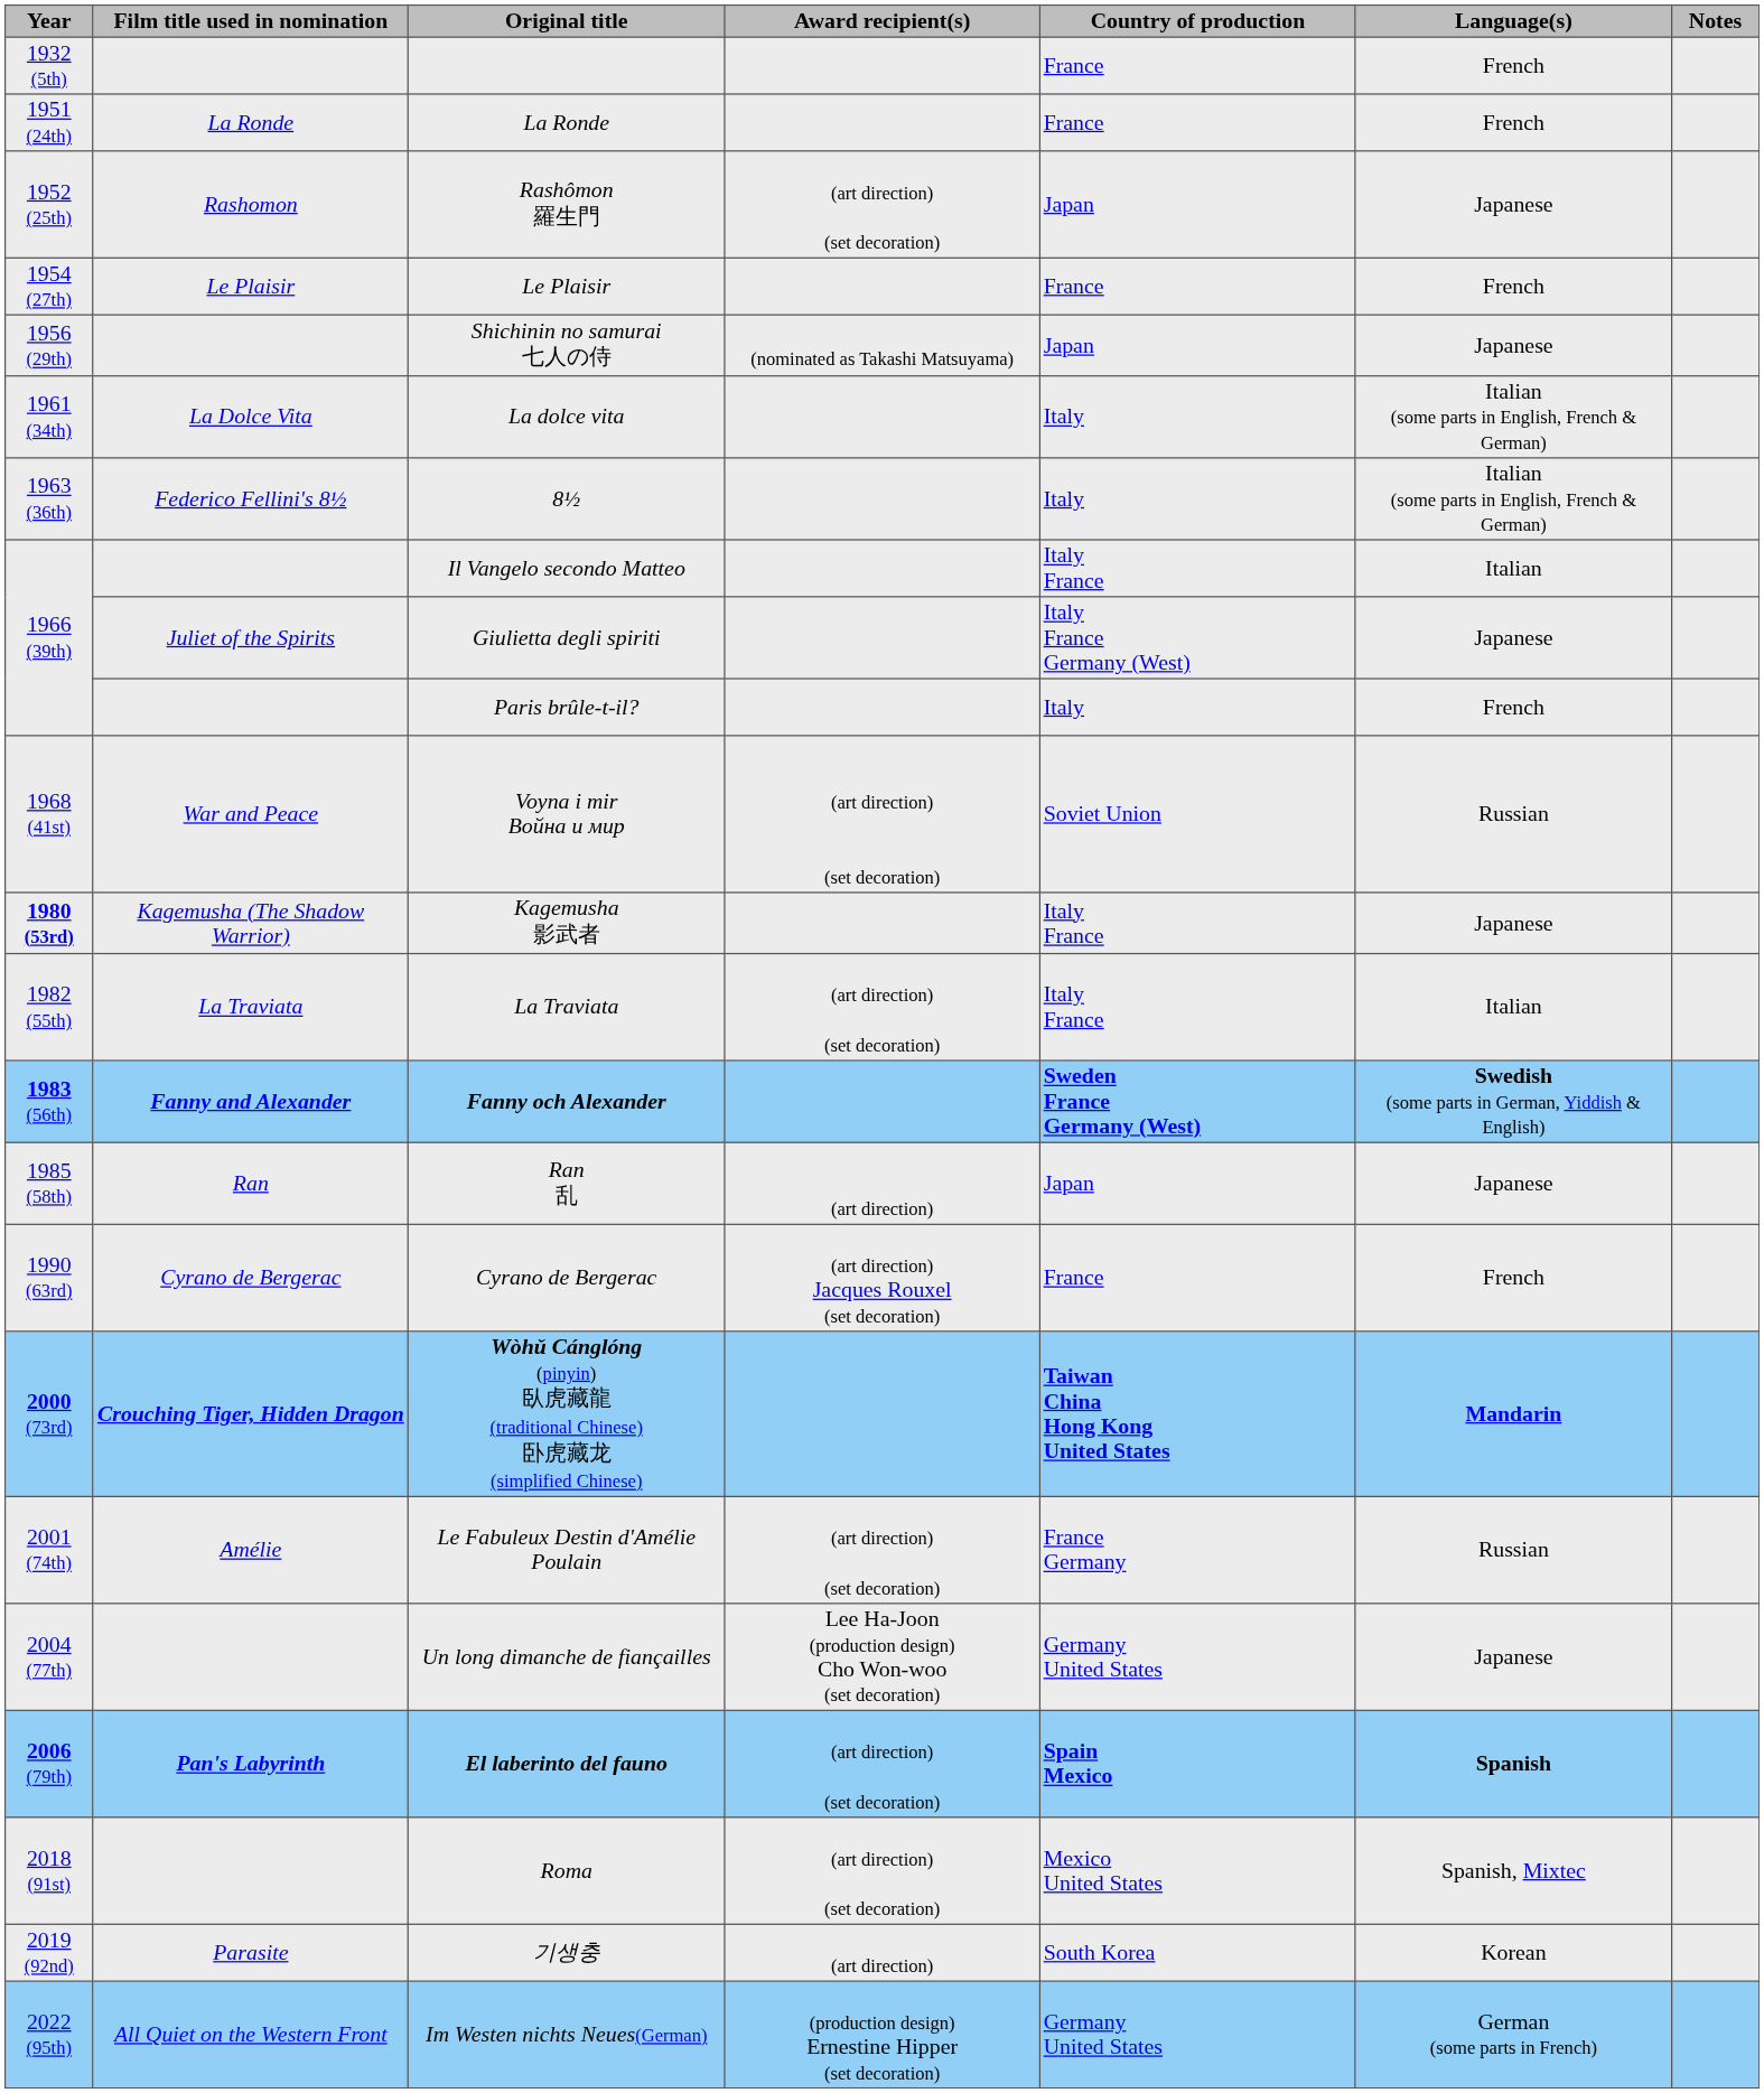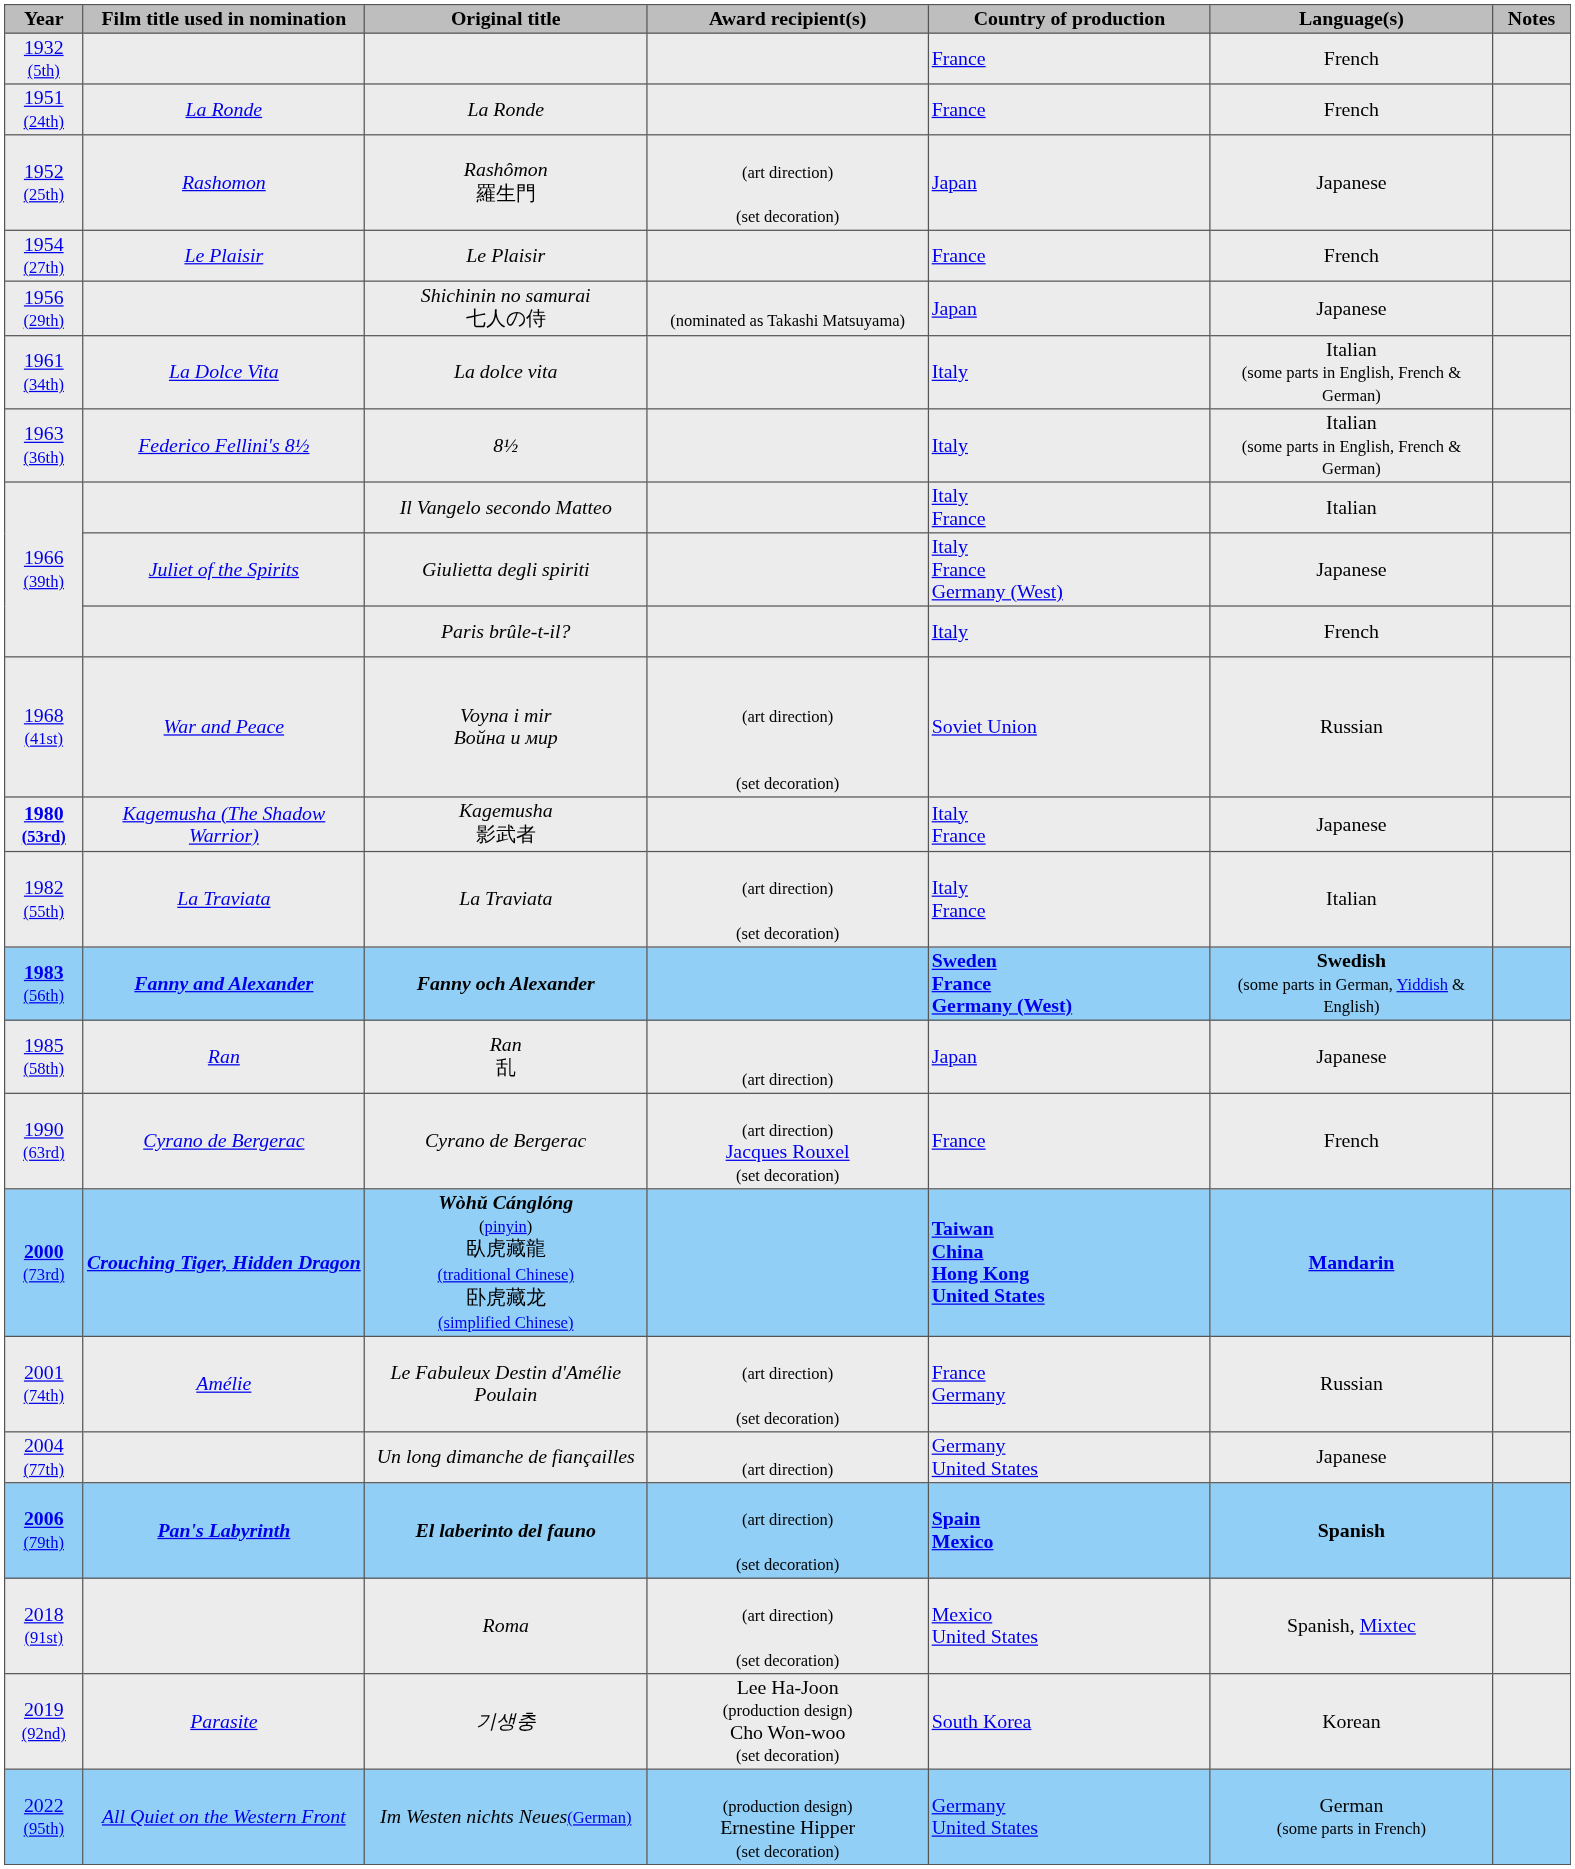 <table cellpadding=2 cellspacing=0 border=1 style="border-collapse:collapse; border: 1px #555 solid; text-align:center" class="sortable">
 <tr bgcolor="#bebebe">
 <th width="5%">Year</th>
 <th width="18%">Film title used in nomination</th>
 <th width="18%">Original title</th>
 <th width="18%">Award recipient(s)</th>
 <th width="18%">Country of production</th>
 <th width="18%">Language(s)</th>
 <th width="5%" class="unsortable">Notes</th>
 </tr>
 <tr bgcolor="#ececec">
 <td><a href='#'>1932</a><br><small><a href='#'>(5th)</a></small></td>
 <td><em></em></td>
 <td><em></em></td>
 <td></td>
 <td align="left"> <a href='#'>France</a></td>
 <td>French</td>
 <td></td>
 </tr>
 <tr bgcolor="#ececec">
 <td><a href='#'>1951</a><br><small><a href='#'>(24th)</a></small></td>
 <td><em><a href='#'>La Ronde</a></em></td>
 <td><em>La Ronde</em></td>
 <td></td>
 <td align="left"> <a href='#'>France</a></td>
 <td>French</td>
 <td></td>
 </tr>
 <tr bgcolor="#ececec">
 <td><a href='#'>1952</a><br><small><a href='#'>(25th)</a></small></td>
 <td><em><a href='#'>Rashomon</a></em></td>
 <td><em>Rashômon</em><br>羅生門</td>
 <td><br><small>(art direction)</small><br><br><small>(set decoration)</small></td>
 <td align="left"> <a href='#'>Japan</a></td>
 <td>Japanese</td>
 <td></td>
 </tr>
 <tr bgcolor="#ececec">
 <td><a href='#'>1954</a><br><small><a href='#'>(27th)</a></small></td>
 <td><em><a href='#'>Le Plaisir</a></em></td>
 <td><em>Le Plaisir</em></td>
 <td></td>
 <td align="left"> <a href='#'>France</a></td>
 <td>French</td>
 <td></td>
 </tr>
 <tr bgcolor="#ececec">
 <td><a href='#'>1956</a><br><small><a href='#'>(29th)</a></small></td>
 <td><em></em></td>
 <td><em>Shichinin no samurai</em><br>七人の侍</td>
 <td><br><small>(nominated as Takashi Matsuyama)</small></td>
 <td align="left"> <a href='#'>Japan</a></td>
 <td>Japanese</td>
 <td></td>
 </tr>
 <tr bgcolor="#ececec">
 <td><a href='#'>1961</a><br><small><a href='#'>(34th)</a></small></td>
 <td><em><a href='#'>La Dolce Vita</a></em></td>
 <td><em>La dolce vita</em></td>
 <td></td>
 <td align="left"> <a href='#'>Italy</a></td>
 <td>Italian<br><small>(some parts in English, French & German)</small></td>
 <td></td>
 </tr>
 <tr bgcolor="#ececec">
 <td><a href='#'>1963</a><br><small><a href='#'>(36th)</a></small></td>
 <td><em><a href='#'>Federico Fellini's 8½</a></em></td>
 <td><em>8½</em></td>
 <td></td>
 <td align="left"> <a href='#'>Italy</a></td>
 <td>Italian<br><small>(some parts in English, French & German)</small></td>
 <td></td>
 </tr>
 <tr bgcolor="#ececec">
 <td rowspan=3><a href='#'>1966</a><br><small><a href='#'>(39th)</a></small></td>
 <td><em></em></td>
 <td><em>Il Vangelo secondo Matteo</em></td>
 <td></td>
 <td align="left"> <a href='#'>Italy</a><br> <a href='#'>France</a></td>
 <td>Italian</td>
 <td></td>
 </tr>
 <tr bgcolor="#ececec">
 <td><em><a href='#'>Juliet of the Spirits</a></em></td>
 <td><em>Giulietta degli spiriti</em></td>
 <td></td>
 <td align="left"> <a href='#'>Italy</a><br> <a href='#'>France</a><br> <a href='#'>Germany (West)</a></td>
 <td>Japanese</td>
 <td></td>
 </tr>
 <tr bgcolor="#ececec">
 <td><em></em></td>
 <td><em>Paris brûle-t-il?</em></td>
 <td><br><br></td>
 <td align="left"> <a href='#'>Italy</a></td>
 <td>French</td>
 <td></td>
 </tr>
 <tr bgcolor="#ececec">
 <td><a href='#'>1968</a><br><small><a href='#'>(41st)</a></small></td>
 <td><em><a href='#'>War and Peace</a></em></td>
 <td><em>Voyna i mir</em><br><em>Война и мир</em></td>
 <td><br><br><small>(art direction)</small><br><br><br><small>(set decoration)</small></td>
 <td align="left"> <a href='#'>Soviet Union</a></td>
 <td>Russian</td>
 <td></td>
 </tr>
 <tr bgcolor="#ececec">
 <td><strong><a href='#'>1980</a><br><small><a href='#'>(53rd)</a></small></strong></td>
 <td><em><a href='#'>Kagemusha (The Shadow Warrior)</a></em></td>
 <td><em>Kagemusha</em><br>影武者</td>
 <td></td>
 <td align="left"> <a href='#'>Italy</a><br> <a href='#'>France</a></td>
 <td>Japanese</td>
 <td></td>
 </tr>
 <tr bgcolor="#ececec">
 <td><a href='#'>1982</a><br><small><a href='#'>(55th)</a></small></td>
 <td><em><a href='#'>La Traviata</a></em></td>
 <td><em>La Traviata</em></td>
 <td><br><small>(art direction)</small><br><br><small>(set decoration)</small></td>
 <td align="left"> <a href='#'>Italy</a><br> <a href='#'>France</a></td>
 <td>Italian</td>
 <td></td>
 </tr>
 <tr bgcolor="#91CFF6">
 <td><strong><a href='#'>1983</a></strong><br><small><a href='#'>(56th)</a></small></td>
 <td><strong><em><a href='#'>Fanny and Alexander</a></em></strong></td>
 <td><strong><em>Fanny och Alexander</em></strong></td>
 <td><strong></strong><br></td>
 <td align="left"> <strong><a href='#'>Sweden</a></strong><br> <strong><a href='#'>France</a></strong><br> <strong><a href='#'>Germany (West)</a></strong></td>
 <td><strong>Swedish</strong><br><small>(some parts in German, <a href='#'>Yiddish</a> & English)</small></td>
 <td></td>
 </tr>
 <tr bgcolor="#ececec">
 <td><a href='#'>1985</a><br><small><a href='#'>(58th)</a></small></td>
 <td><em><a href='#'>Ran</a></em></td>
 <td><em>Ran</em><br>乱</td>
 <td><br><br><small>(art direction)</small></td>
 <td align="left"> <a href='#'>Japan</a></td>
 <td>Japanese</td>
 <td></td>
 </tr>
 <tr bgcolor="#ececec">
 <td><a href='#'>1990</a><br><small><a href='#'>(63rd)</a></small></td>
 <td><em><a href='#'>Cyrano de Bergerac</a></em></td>
 <td><em>Cyrano de Bergerac</em></td>
 <td><br><small>(art direction)</small><br><a href='#'>Jacques Rouxel</a><br><small>(set decoration)</small></td>
 <td align="left"> <a href='#'>France</a></td>
 <td>French</td>
 <td></td>
 </tr>
 <tr bgcolor="#91CFF6">
 <td><strong><a href='#'>2000</a></strong><br><small><a href='#'>(73rd)</a></small></td>
 <td><strong><em><a href='#'>Crouching Tiger, Hidden Dragon</a></em></strong></td>
 <td><strong><em>Wòhǔ Cánglóng</em></strong><br><small>(<a href='#'>pinyin</a>)</small><br>臥虎藏龍<br><small><a href='#'>(traditional Chinese)</a></small><br>卧虎藏龙<br><small><a href='#'>(simplified Chinese)</a></small></td>
 <td><strong></strong><br></td>
 <td align="left"> <strong><a href='#'>Taiwan</a></strong><br> <strong><a href='#'>China</a></strong><br> <strong><a href='#'>Hong Kong</a></strong><br> <strong><a href='#'>United States</a></strong></td>
 <td><strong><a href='#'>Mandarin</a></strong></td>
 <td></td>
 </tr>
 <tr bgcolor="#ececec">
 <td><a href='#'>2001</a><br><small><a href='#'>(74th)</a></small></td>
 <td><em><a href='#'>Amélie</a></em></td>
 <td><em>Le Fabuleux Destin d'Amélie Poulain</em></td>
 <td><br><small>(art direction)</small><br><br><small>(set decoration)</small></td>
 <td align="left"> <a href='#'>France</a><br> <a href='#'>Germany</a></td>
 <td>Russian</td>
 <td></td>
 </tr>
 <tr bgcolor="#ececec">
 <td><a href='#'>2004</a><br><small><a href='#'>(77th)</a></small></td>
 <td><em></em></td>
 <td><em>Un long dimanche de fiançailles</em></td>
-<td>Lee Ha-Joon<br><small>(production design)</small><br>Cho Won-woo<br><small>(set decoration)</small><br></td>
+<td><br><small>(art direction)</small></td>
 <td align="left"> <a href='#'>Germany</a><br> <a href='#'>United States</a></td>
 <td>Japanese</td>
 <td></td>
 </tr>
 <tr bgcolor="#91CFF6">
 <td><strong><a href='#'>2006</a></strong><br><small><a href='#'>(79th)</a></small></td>
 <td><strong><em><a href='#'>Pan's Labyrinth</a></em></strong></td>
 <td><strong><em>El laberinto del fauno</em></strong></td>
 <td><strong></strong><br><small>(art direction)</small><br><strong></strong><br><small>(set decoration)</small><br></td>
 <td align="left"> <strong><a href='#'>Spain</a></strong><br> <strong><a href='#'>Mexico</a></strong></td>
 <td><strong>Spanish</strong></td>
 <td></td>
 </tr>
 <tr bgcolor="#ececec">
 <td><a href='#'>2018</a><br><small><a href='#'>(91st)</a></small></td>
 <td><em></em></td>
 <td><em>Roma</em></td>
 <td><br><small>(art direction)</small><br><br><small>(set decoration)</small><br></td>
 <td align="left"> <a href='#'>Mexico</a><br> <a href='#'>United States</a></td>
 <td>Spanish, <a href='#'>Mixtec</a></td>
 <td></td>
 </tr>
 <tr bgcolor="#ececec">
 <td><a href='#'>2019</a><br><small><a href='#'>(92nd)</a></small></td>
 <td><em><a href='#'>Parasite</a></em></td>
 <td><em>기생충</em></td>
-<td><br><small>(art direction)</small></td>
+<td>Lee Ha-Joon<br><small>(production design)</small><br>Cho Won-woo<br><small>(set decoration)</small><br></td>
 <td align="left"> <a href='#'>South Korea</a></td>
 <td>Korean</td>
 <td></td>
 </tr>
 <tr bgcolor="#91CFF6">
 <td><a href='#'>2022</a><br><small><a href='#'>(95th)</a></small></td>
 <td><em><a href='#'>All Quiet on the Western Front</a></em></td>
 <td><em>Im Westen nichts Neues</em><small><a href='#'>(German)</a></small></td>
 <td><br><small>(production design)</small><br>Ernestine Hipper<br><small>(set decoration)</small></td>
 <td align="left"> <a href='#'>Germany</a><br> <a href='#'>United States</a></td>
 <td>German <br><small>(some parts in French)</small></td>
 <td></td>
 </tr>
 </table>
